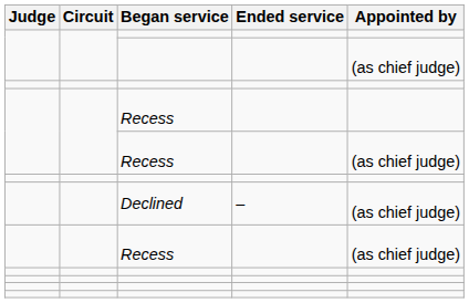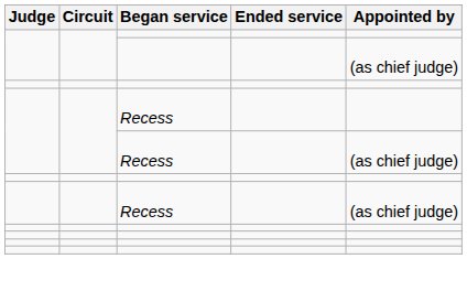 <table class="sortable wikitable">
 <tr>
 <th>Judge</th>
 <th>Circuit</th>
 <th>Began service</th>
 <th>Ended service</th>
 <th>Appointed by</th>
 </tr>
 <tr>
 <td rowspan="2"></td>
 <td rowspan="2"></td>
 <td></td>
 <td></td>
 <td></td>
 </tr>
 <tr>
 <td></td>
 <td></td>
 <td><br>(as chief judge)</td>
 </tr>
 <tr>
 <td></td>
 <td></td>
 <td></td>
 <td></td>
 <td></td>
 </tr>
 <tr>
 <td rowspan="2"></td>
 <td rowspan="2"></td>
 <td><br><em>Recess</em></td>
 <td></td>
 <td></td>
 </tr>
 <tr>
 <td><br><em>Recess</em></td>
 <td></td>
 <td><br>(as chief judge)</td>
 </tr>
 <tr>
 <td></td>
 <td></td>
 <td></td>
 <td></td>
 <td></td>
 </tr>
 <tr>
 <td></td>
 <td></td>
-<td><em>Declined</em></td>
-<td>–</td>
-<td><br>(as chief judge)</td>
-</tr>
-<tr>
-<td></td>
-<td></td>
 <td><br><em>Recess</em></td>
 <td></td>
 <td><br>(as chief judge)</td>
 </tr>
 <tr>
 <td></td>
 <td></td>
 <td></td>
 <td></td>
 <td></td>
 </tr>
 <tr>
 <td></td>
 <td></td>
 <td></td>
 <td></td>
 <td></td>
 </tr>
 <tr>
 <td></td>
 <td></td>
 <td></td>
 <td></td>
 <td></td>
 </tr>
 <tr>
 <td></td>
 <td></td>
 <td></td>
 <td></td>
 <td></td>
 </tr>
 </table>
